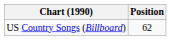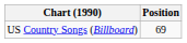 <table class="wikitable sortable">
 <tr>
 <th scope="col">Chart (1990)</th>
 <th scope="col">Position</th>
 </tr>
 <tr>
 <td>US <a href='#'>Country Songs</a> (<em><a href='#'>Billboard</a></em>)</td>
-<td align="center">62</td>
+<td align="center">69</td>
 </tr>
 </table>
